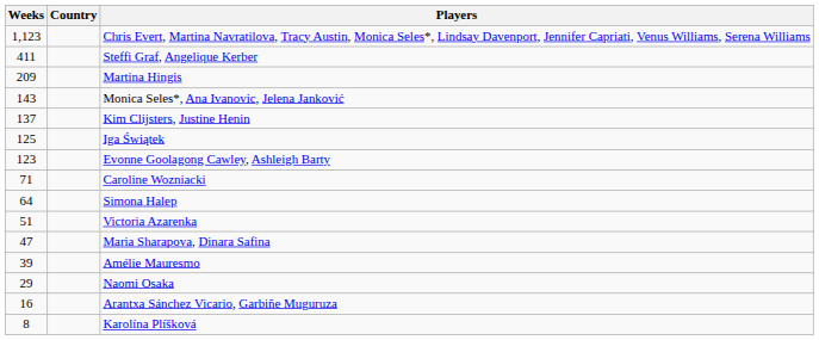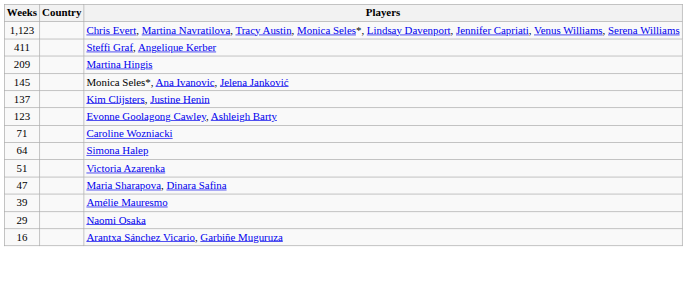 <table class="wikitable sortable" style="text-align:center">
 <tr>
 <th scope="col">Weeks</th>
 <th scope="col">Country</th>
 <th class="unsortable" scope="col">Players</th>
 </tr>
 <tr>
 <td>1,123</td>
 <td style="text-align:left"></td>
 <td style="text-align:left"><a href='#'>Chris Evert</a>, <a href='#'>Martina Navratilova</a>, <a href='#'>Tracy Austin</a>, <a href='#'>Monica Seles</a>*, <a href='#'>Lindsay Davenport</a>, <a href='#'>Jennifer Capriati</a>, <a href='#'>Venus Williams</a>, <a href='#'>Serena Williams</a></td>
 </tr>
 <tr>
 <td>411</td>
 <td style="text-align:left"></td>
 <td style="text-align:left"><a href='#'>Steffi Graf</a>, <a href='#'>Angelique Kerber</a></td>
 </tr>
 <tr>
 <td>209</td>
 <td style="text-align:left"></td>
 <td style="text-align:left"><a href='#'>Martina Hingis</a></td>
 </tr>
 <tr>
-<td>143</td>
+<td>145</td>
 <td style="text-align:left"></td>
 <td style="text-align:left">Monica Seles*, <a href='#'>Ana Ivanovic</a>, <a href='#'>Jelena Janković</a></td>
 </tr>
 <tr>
 <td>137</td>
 <td style="text-align:left"></td>
 <td style="text-align:left"><a href='#'>Kim Clijsters</a>, <a href='#'>Justine Henin</a></td>
-</tr>
-<tr>
-<td>125</td>
-<td style="text-align:left"></td>
-<td style="text-align:left"><a href='#'>Iga Świątek</a></td>
 </tr>
 <tr>
 <td>123</td>
 <td style="text-align:left"></td>
 <td style="text-align:left"><a href='#'>Evonne Goolagong Cawley</a>, <a href='#'>Ashleigh Barty</a></td>
 </tr>
 <tr>
 <td>71</td>
 <td style="text-align:left"></td>
 <td style="text-align:left"><a href='#'>Caroline Wozniacki</a></td>
 </tr>
 <tr>
 <td>64</td>
 <td style="text-align:left"></td>
 <td style="text-align:left"><a href='#'>Simona Halep</a></td>
 </tr>
 <tr>
 <td>51</td>
 <td style="text-align:left"></td>
 <td style="text-align:left"><a href='#'>Victoria Azarenka</a></td>
 </tr>
 <tr>
 <td>47</td>
 <td style="text-align:left"></td>
 <td style="text-align:left"><a href='#'>Maria Sharapova</a>, <a href='#'>Dinara Safina</a></td>
 </tr>
 <tr>
 <td>39</td>
 <td style="text-align:left"></td>
 <td style="text-align:left"><a href='#'>Amélie Mauresmo</a></td>
 </tr>
 <tr>
 <td>29</td>
 <td style="text-align:left"></td>
 <td style="text-align:left"><a href='#'>Naomi Osaka</a></td>
 </tr>
 <tr>
 <td>16</td>
 <td style="text-align:left"></td>
 <td style="text-align:left"><a href='#'>Arantxa Sánchez Vicario</a>, <a href='#'>Garbiñe Muguruza</a></td>
 </tr>
-<tr>
-<td>8</td>
-<td style="text-align:left"></td>
-<td style="text-align:left"><a href='#'>Karolína Plíšková</a></td>
-</tr>
 </table>
